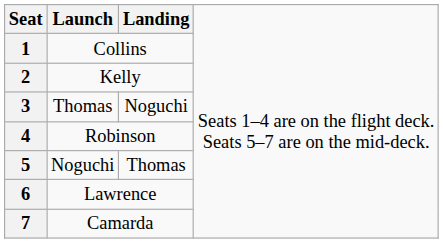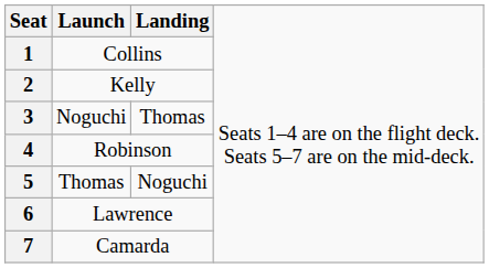 <table class="wikitable" style="text-align:center">
 <tr>
 <th>Seat</th>
 <th>Launch</th>
 <th>Landing</th>
 <td rowspan=8><br>Seats 1–4 are on the flight deck.<br>Seats 5–7 are on the mid-deck.</td>
 </tr>
 <tr>
 <th>1</th>
 <td colspan=2>Collins</td>
 </tr>
 <tr>
 <th>2</th>
 <td colspan=2>Kelly</td>
 </tr>
 <tr>
 <th>3</th>
+<td>Noguchi</td>
 <td>Thomas</td>
-<td>Noguchi</td>
 </tr>
 <tr>
 <th>4</th>
 <td colspan=2>Robinson</td>
 </tr>
 <tr>
 <th>5</th>
+<td>Thomas</td>
 <td>Noguchi</td>
-<td>Thomas</td>
 </tr>
 <tr>
 <th>6</th>
 <td colspan=2>Lawrence</td>
 </tr>
 <tr>
 <th>7</th>
 <td colspan=2>Camarda</td>
 </tr>
 </table>
